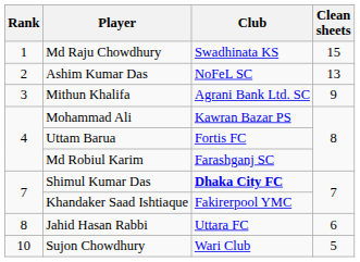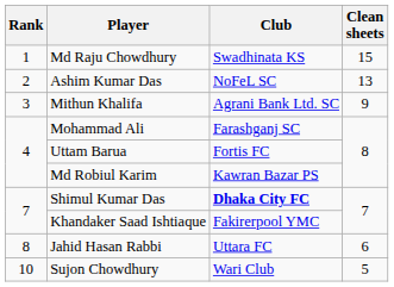 <table class="wikitable" style="text-align:center">
 <tr>
 <th>Rank</th>
 <th>Player</th>
 <th>Club</th>
 <th>Clean<br>sheets</th>
 </tr>
 <tr>
 <td>1</td>
 <td align="left">Md Raju Chowdhury</td>
 <td align="left"><a href='#'>Swadhinata KS</a></td>
 <td>15</td>
 </tr>
 <tr>
 <td>2</td>
 <td align="left">Ashim Kumar Das</td>
 <td align="left"><a href='#'>NoFeL SC</a></td>
 <td>13</td>
 </tr>
 <tr>
 <td>3</td>
 <td align="left">Mithun Khalifa</td>
 <td align="left"><a href='#'>Agrani Bank Ltd. SC</a></td>
 <td>9</td>
 </tr>
 <tr>
 <td rowspan="3">4</td>
 <td align="left">Mohammad Ali</td>
-<td align="left"><a href='#'>Kawran Bazar PS</a></td>
+<td align="left"><a href='#'>Farashganj SC</a></td>
 <td rowspan="3">8</td>
 </tr>
 <tr>
 <td align="left">Uttam Barua</td>
 <td align="left"><a href='#'>Fortis FC</a></td>
 </tr>
 <tr>
 <td align="left">Md Robiul Karim</td>
-<td align="left"><a href='#'>Farashganj SC</a></td>
+<td align="left"><a href='#'>Kawran Bazar PS</a></td>
 </tr>
 <tr>
 <td rowspan="2">7</td>
 <td align="left">Shimul Kumar Das</td>
 <td align="left"><strong><a href='#'>Dhaka City FC</a></strong></td>
 <td rowspan="2">7</td>
 </tr>
 <tr>
 <td align="left">Khandaker Saad Ishtiaque</td>
 <td align="left"><a href='#'>Fakirerpool YMC</a></td>
 </tr>
 <tr>
 <td>8</td>
 <td align="left">Jahid Hasan Rabbi</td>
 <td align="left"><a href='#'>Uttara FC</a></td>
 <td>6</td>
 </tr>
 <tr>
 <td>10</td>
 <td align="left">Sujon Chowdhury</td>
 <td align="left"><a href='#'>Wari Club</a></td>
 <td>5</td>
 </tr>
 </table>
